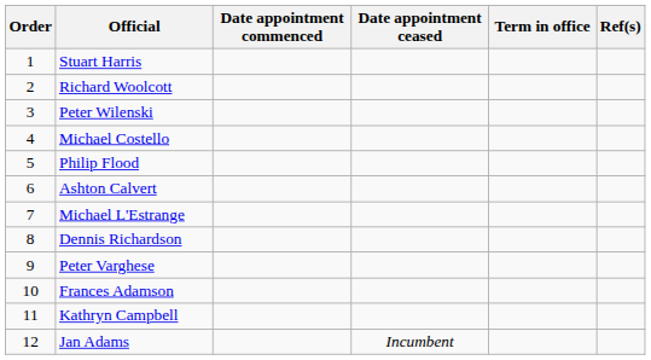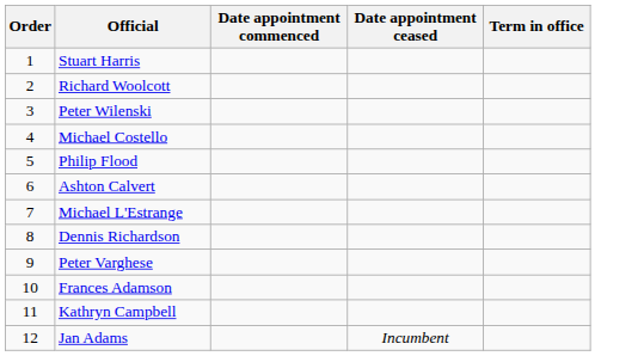 <table class="wikitable sortable">
 <tr>
 <th width=30>Order</th>
 <th width=150>Official</th>
 <th width=130>Date appointment<br>commenced</th>
 <th width=130>Date appointment<br>ceased</th>
 <th width=100>Term in office</th>
-<th>Ref(s)</th>
 </tr>
 <tr>
 <td align=center>1</td>
 <td><a href='#'>Stuart Harris</a> </td>
 <td align=center></td>
 <td align=center></td>
 <td align=right></td>
-<td></td>
 </tr>
 <tr>
 <td align=center>2</td>
 <td><a href='#'>Richard Woolcott</a> </td>
 <td align=center></td>
 <td align=center></td>
 <td align=right></td>
-<td></td>
 </tr>
 <tr>
 <td align=center>3</td>
 <td><a href='#'>Peter Wilenski</a> </td>
 <td align=center></td>
 <td align=center></td>
 <td align=right></td>
-<td></td>
 </tr>
 <tr>
 <td align=center>4</td>
 <td><a href='#'>Michael Costello</a> </td>
 <td align=center></td>
 <td align=center></td>
 <td align=right></td>
-<td></td>
 </tr>
 <tr>
 <td align=center>5</td>
 <td><a href='#'>Philip Flood</a> </td>
 <td align=center></td>
 <td align=center></td>
 <td align=right></td>
-<td></td>
 </tr>
 <tr>
 <td align=center>6</td>
 <td><a href='#'>Ashton Calvert</a> </td>
 <td align=center></td>
 <td align=center></td>
 <td align=right></td>
-<td></td>
 </tr>
 <tr>
 <td align=center>7</td>
 <td><a href='#'>Michael L'Estrange</a> </td>
 <td align=center></td>
 <td align=center></td>
 <td align=right></td>
-<td></td>
 </tr>
 <tr>
 <td align=center>8</td>
 <td><a href='#'>Dennis Richardson</a> </td>
 <td align=center></td>
 <td align=center></td>
 <td align=right></td>
-<td></td>
 </tr>
 <tr>
 <td align=center>9</td>
 <td><a href='#'>Peter Varghese</a> </td>
 <td align=center></td>
 <td align=center></td>
 <td align=right></td>
-<td></td>
 </tr>
 <tr>
 <td align=center>10</td>
 <td><a href='#'>Frances Adamson</a> </td>
 <td align=center></td>
 <td align=center></td>
 <td align=right></td>
-<td></td>
 </tr>
 <tr>
 <td align=center>11</td>
 <td><a href='#'>Kathryn Campbell</a> </td>
 <td align=center></td>
 <td align=center></td>
 <td align=right></td>
-<td></td>
 </tr>
 <tr>
 <td align=center>12</td>
 <td><a href='#'>Jan Adams</a> </td>
 <td align=center></td>
 <td align=center><em>Incumbent</em></td>
 <td align=right></td>
-<td></td>
 </tr>
 </table>
